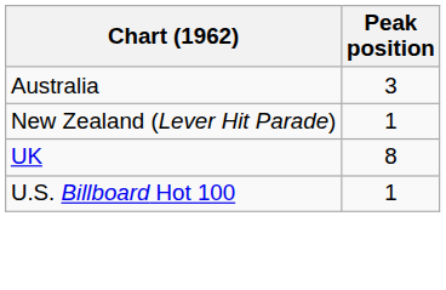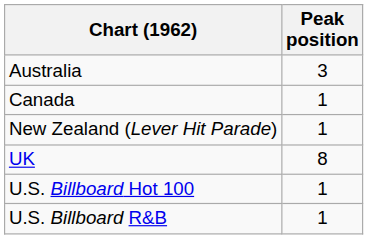 <table class="wikitable sortable">
 <tr>
 <th align="left">Chart (1962)</th>
 <th style="text-align:center;">Peak<br>position</th>
 </tr>
 <tr>
 <td>Australia</td>
 <td style="text-align:center;">3</td>
+</tr>
+<tr>
+<td>Canada </td>
+<td style="text-align:center;">1</td>
 </tr>
 <tr>
 <td>New Zealand (<em>Lever Hit Parade</em>)</td>
 <td style="text-align:center;">1</td>
 </tr>
 <tr>
 <td><a href='#'>UK</a></td>
 <td style="text-align:center;">8</td>
 </tr>
 <tr>
 <td align="left">U.S. <a href='#'><em>Billboard</em> Hot 100</a></td>
 <td style="text-align:center;">1</td>
 </tr>
+<tr>
+<td>U.S. <em>Billboard</em> <a href='#'>R&B</a></td>
+<td style="text-align:center;">1</td>
+</tr>
 </table>
